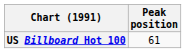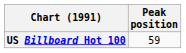 <table class="wikitable sortable plainrowheaders" style="text-align:center;">
 <tr>
 <th scope="col">Chart (1991)</th>
 <th scope="col">Peak<br>position</th>
 </tr>
 <tr>
 <th scope="row">US <a href='#'><em>Billboard</em> Hot 100</a></th>
-<td>61</td>
+<td>59</td>
 </tr>
 </table>
